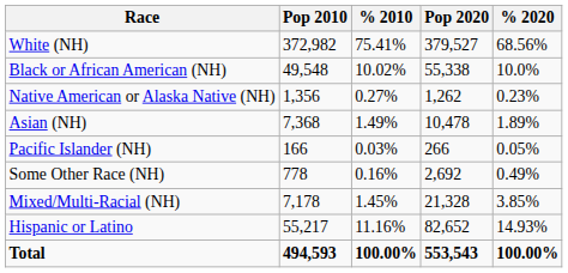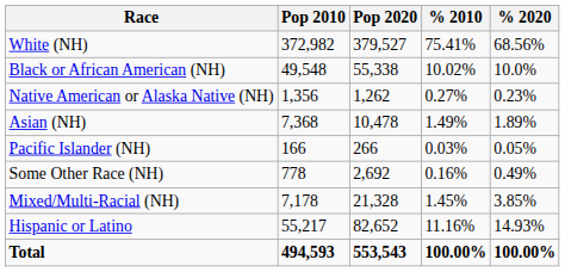 <table class="wikitable">
 <tr>
 <th>Race</th>
 <th>Pop 2010</th>
+<th>Pop 2020</th>
 <th>% 2010</th>
-<th>Pop 2020</th>
 <th>% 2020</th>
 </tr>
 <tr>
 <td><a href='#'>White</a> (NH)</td>
 <td>372,982</td>
+<td>379,527</td>
 <td>75.41%</td>
-<td>379,527</td>
 <td>68.56%</td>
 </tr>
 <tr>
 <td><a href='#'>Black or African American</a> (NH)</td>
 <td>49,548</td>
+<td>55,338</td>
 <td>10.02%</td>
-<td>55,338</td>
 <td>10.0%</td>
 </tr>
 <tr>
 <td><a href='#'>Native American</a> or <a href='#'>Alaska Native</a> (NH)</td>
 <td>1,356</td>
+<td>1,262</td>
 <td>0.27%</td>
-<td>1,262</td>
 <td>0.23%</td>
 </tr>
 <tr>
 <td><a href='#'>Asian</a> (NH)</td>
 <td>7,368</td>
+<td>10,478</td>
 <td>1.49%</td>
-<td>10,478</td>
 <td>1.89%</td>
 </tr>
 <tr>
 <td><a href='#'>Pacific Islander</a> (NH)</td>
 <td>166</td>
+<td>266</td>
 <td>0.03%</td>
-<td>266</td>
 <td>0.05%</td>
 </tr>
 <tr>
 <td>Some Other Race (NH)</td>
 <td>778</td>
+<td>2,692</td>
 <td>0.16%</td>
-<td>2,692</td>
 <td>0.49%</td>
 </tr>
 <tr>
 <td><a href='#'>Mixed/Multi-Racial</a> (NH)</td>
 <td>7,178</td>
+<td>21,328</td>
 <td>1.45%</td>
-<td>21,328</td>
 <td>3.85%</td>
 </tr>
 <tr>
 <td><a href='#'>Hispanic or Latino</a></td>
 <td>55,217</td>
+<td>82,652</td>
 <td>11.16%</td>
-<td>82,652</td>
 <td>14.93%</td>
 </tr>
 <tr>
 <td><strong>Total</strong></td>
 <td><strong>494,593</strong></td>
+<td><strong>553,543</strong></td>
 <td><strong>100.00%</strong></td>
-<td><strong>553,543</strong></td>
 <td><strong>100.00%</strong></td>
 </tr>
 </table>
